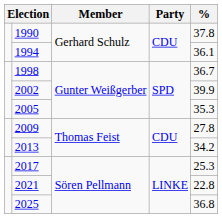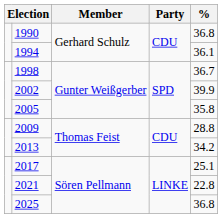 <table class=wikitable>
 <tr>
 <th colspan=2>Election</th>
 <th>Member</th>
 <th>Party</th>
 <th>%</th>
 </tr>
 <tr>
 <td rowspan=2 bgcolor=></td>
 <td><a href='#'>1990</a></td>
 <td rowspan=2>Gerhard Schulz</td>
 <td rowspan=2><a href='#'>CDU</a></td>
-<td align=right>37.8</td>
+<td align=right>36.8</td>
 </tr>
 <tr>
 <td><a href='#'>1994</a></td>
 <td align=right>36.1</td>
 </tr>
 <tr>
 <td rowspan=3 bgcolor=></td>
 <td><a href='#'>1998</a></td>
 <td rowspan=3><a href='#'>Gunter Weißgerber</a></td>
 <td rowspan=3><a href='#'>SPD</a></td>
 <td align=right>36.7</td>
 </tr>
 <tr>
 <td><a href='#'>2002</a></td>
 <td align=right>39.9</td>
 </tr>
 <tr>
 <td><a href='#'>2005</a></td>
-<td align=right>35.3</td>
+<td align=right>35.8</td>
 </tr>
 <tr>
 <td rowspan=2 bgcolor=></td>
 <td><a href='#'>2009</a></td>
 <td rowspan=2><a href='#'>Thomas Feist</a></td>
 <td rowspan=2><a href='#'>CDU</a></td>
-<td align=right>27.8</td>
+<td align=right>28.8</td>
 </tr>
 <tr>
 <td><a href='#'>2013</a></td>
 <td align=right>34.2</td>
 </tr>
 <tr>
 <td rowspan=3 bgcolor=></td>
 <td><a href='#'>2017</a></td>
 <td rowspan=3><a href='#'>Sören Pellmann</a></td>
 <td rowspan=3><a href='#'>LINKE</a></td>
-<td align=right>25.3</td>
+<td align=right>25.1</td>
 </tr>
 <tr>
 <td><a href='#'>2021</a></td>
 <td align=right>22.8</td>
 </tr>
 <tr>
 <td><a href='#'>2025</a></td>
 <td align=right>36.8</td>
 </tr>
 </table>
